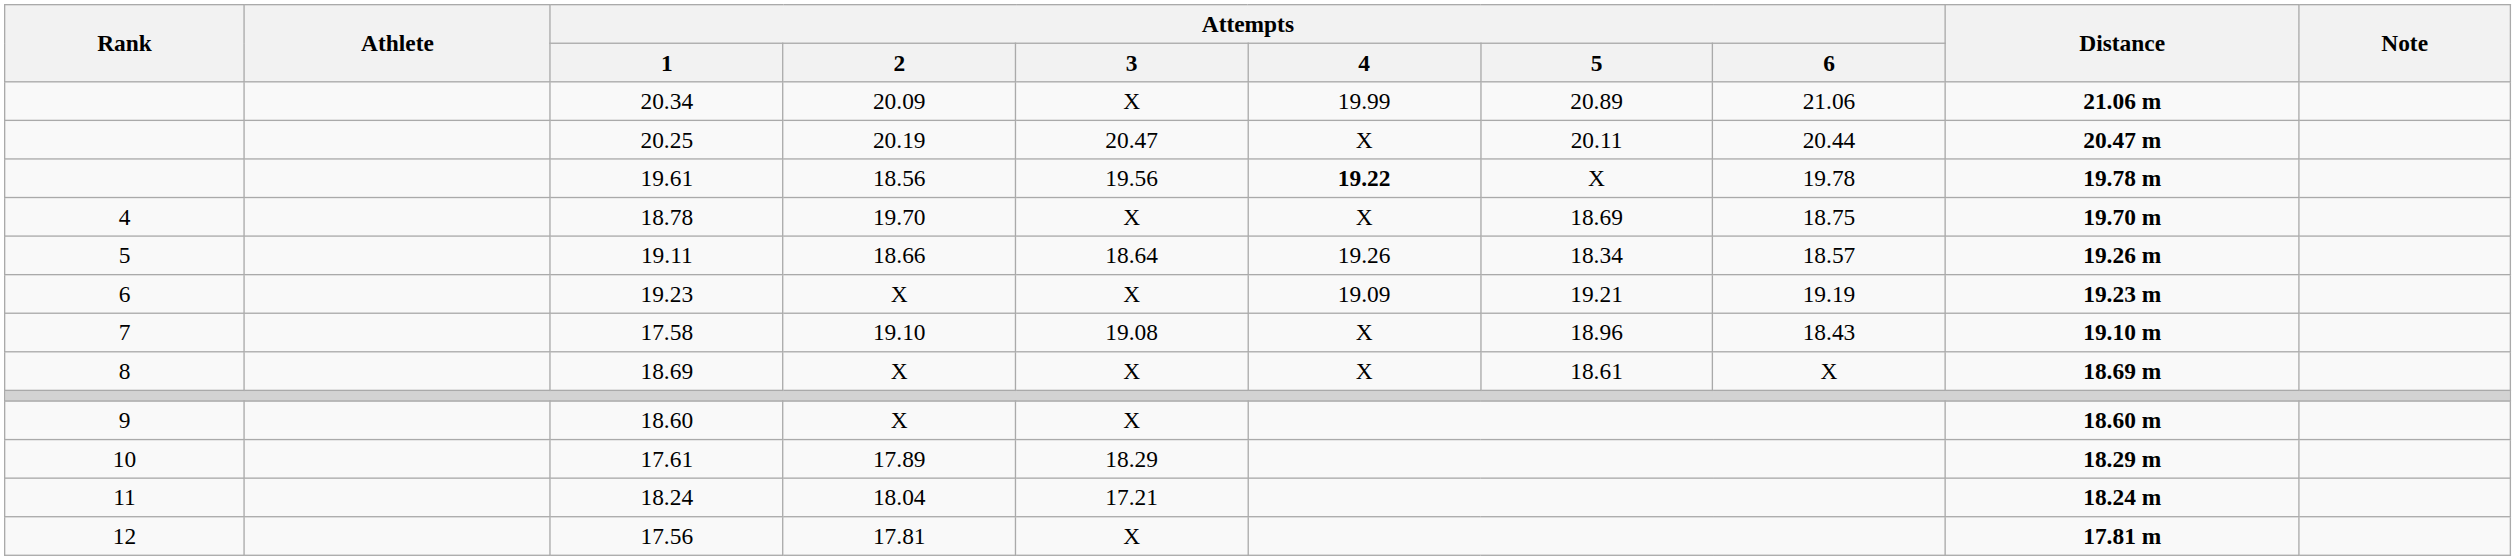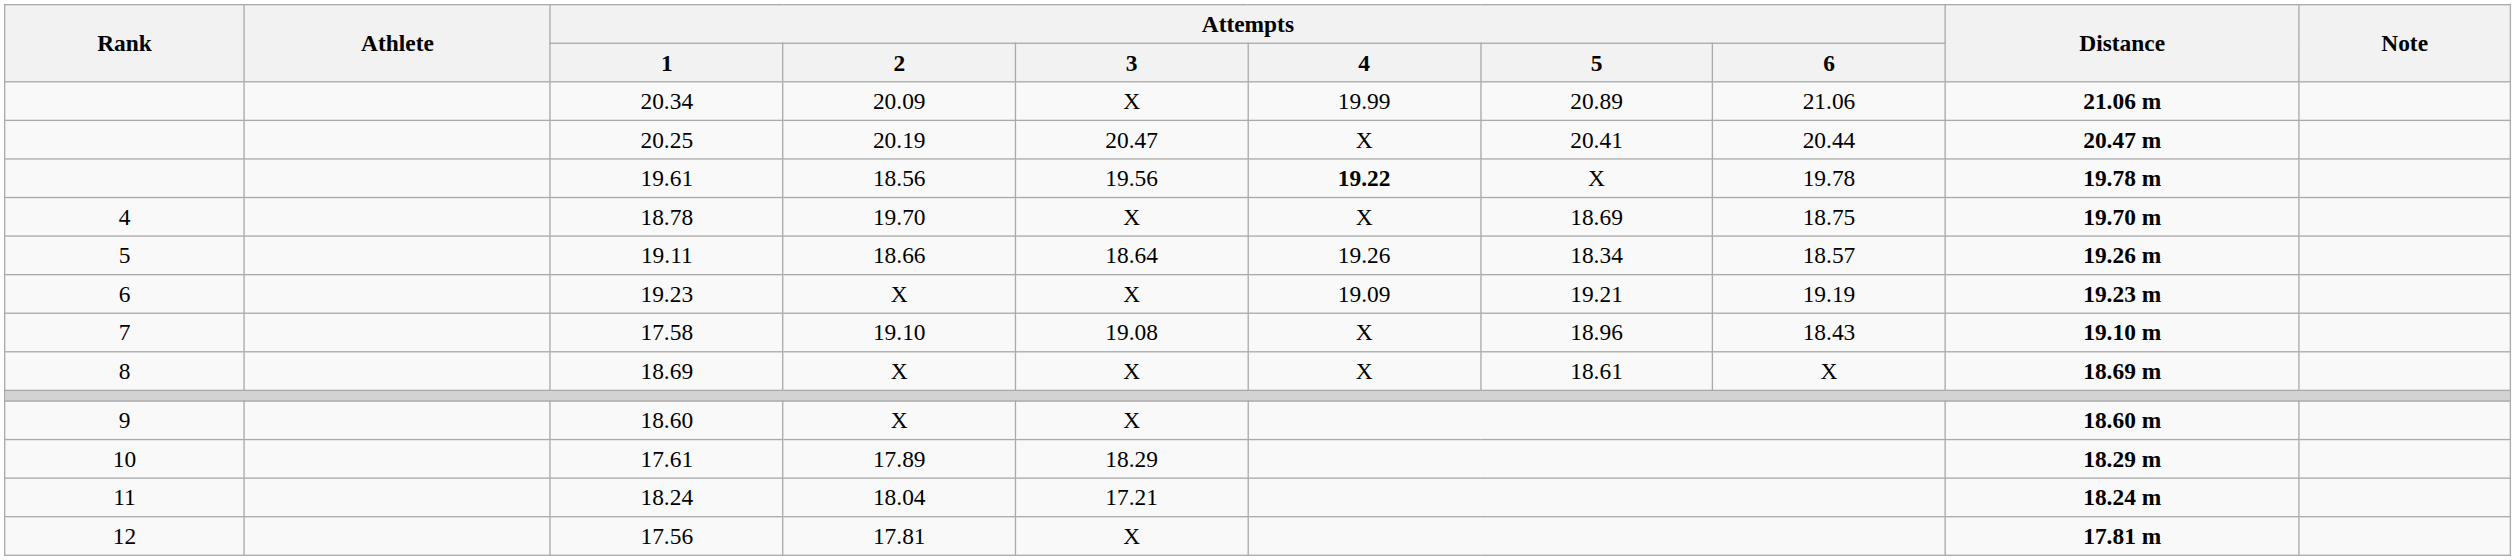 <table class="wikitable" style=" text-align:center; font-size:110%;" width="95%">
 <tr>
 <th rowspan="2">Rank</th>
 <th rowspan="2">Athlete</th>
 <th colspan="6">Attempts</th>
 <th rowspan="2">Distance</th>
 <th rowspan="2">Note</th>
 </tr>
 <tr>
 <th>1</th>
 <th>2</th>
 <th>3</th>
 <th>4</th>
 <th>5</th>
 <th>6</th>
 </tr>
 <tr>
 <td></td>
 <td align=left></td>
 <td>20.34</td>
 <td>20.09</td>
 <td>X</td>
 <td>19.99</td>
 <td>20.89</td>
 <td>21.06</td>
 <td><strong>21.06 m</strong></td>
 </tr>
 <tr>
 <td></td>
 <td align=left></td>
 <td>20.25</td>
 <td>20.19</td>
 <td>20.47</td>
 <td>X</td>
-<td>20.11</td>
+<td>20.41</td>
 <td>20.44</td>
 <td><strong>20.47 m</strong></td>
 <td></td>
 </tr>
 <tr>
 <td></td>
 <td align=left></td>
 <td>19.61</td>
 <td>18.56</td>
 <td>19.56</td>
 <td><strong>19.22</strong></td>
 <td>X</td>
 <td>19.78</td>
 <td><strong>19.78 m</strong></td>
 <td></td>
 </tr>
 <tr>
 <td>4</td>
 <td align=left></td>
 <td>18.78</td>
 <td>19.70</td>
 <td>X</td>
 <td>X</td>
 <td>18.69</td>
 <td>18.75</td>
 <td><strong>19.70 m</strong></td>
 <td></td>
 </tr>
 <tr>
 <td>5</td>
 <td align=left></td>
 <td>19.11</td>
 <td>18.66</td>
 <td>18.64</td>
 <td>19.26</td>
 <td>18.34</td>
 <td>18.57</td>
 <td><strong>19.26 m</strong></td>
 <td></td>
 </tr>
 <tr>
 <td>6</td>
 <td align=left></td>
 <td>19.23</td>
 <td>X</td>
 <td>X</td>
 <td>19.09</td>
 <td>19.21</td>
 <td>19.19</td>
 <td><strong>19.23 m </strong></td>
 <td></td>
 </tr>
 <tr>
 <td>7</td>
 <td align=left></td>
 <td>17.58</td>
 <td>19.10</td>
 <td>19.08</td>
 <td>X</td>
 <td>18.96</td>
 <td>18.43</td>
 <td><strong>19.10 m</strong></td>
 <td></td>
 </tr>
 <tr>
 <td>8</td>
 <td align=left></td>
 <td>18.69</td>
 <td>X</td>
 <td>X</td>
 <td>X</td>
 <td>18.61</td>
 <td>X</td>
 <td><strong>18.69 m </strong></td>
 <td></td>
 </tr>
 <tr>
 <td colspan=10 bgcolor=lightgray></td>
 </tr>
 <tr>
 <td>9</td>
 <td align=left></td>
 <td>18.60</td>
 <td>X</td>
 <td>X</td>
 <td colspan=3></td>
 <td><strong>18.60 m</strong></td>
 <td></td>
 </tr>
 <tr>
 <td>10</td>
 <td align=left></td>
 <td>17.61</td>
 <td>17.89</td>
 <td>18.29</td>
 <td colspan=3></td>
 <td><strong>18.29 m</strong></td>
 <td></td>
 </tr>
 <tr>
 <td>11</td>
 <td align=left></td>
 <td>18.24</td>
 <td>18.04</td>
 <td>17.21</td>
 <td colspan=3></td>
 <td><strong>18.24 m </strong></td>
 <td></td>
 </tr>
 <tr>
 <td>12</td>
 <td align=left></td>
 <td>17.56</td>
 <td>17.81</td>
 <td>X</td>
 <td colspan=3></td>
 <td><strong>17.81 m </strong></td>
 <td></td>
 </tr>
 </table>
